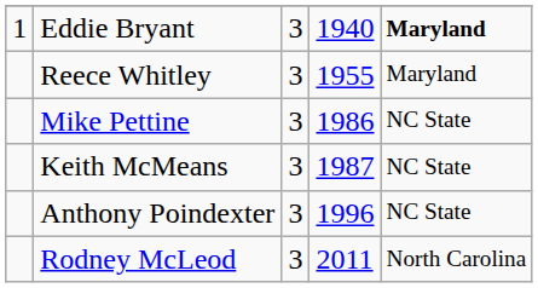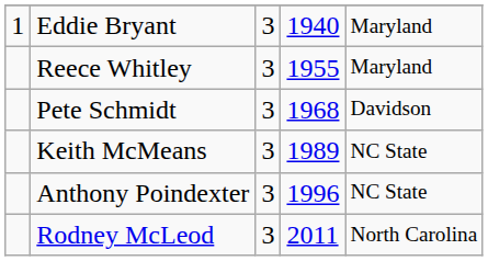 <table class="wikitable">
 <tr>
 </tr>
 <tr>
 <td>1</td>
 <td>Eddie Bryant</td>
 <td>3</td>
 <td><a href='#'>1940</a></td>
-<td style="font-size:80%;"><strong>Maryland</strong></td>
+<td style="font-size:80%;">Maryland</td>
 </tr>
 <tr>
 <td></td>
 <td>Reece Whitley</td>
 <td>3</td>
 <td><a href='#'>1955</a></td>
 <td style="font-size:80%;">Maryland</td>
 </tr>
 <tr>
 <td></td>
-<td><a href='#'>Mike Pettine</a></td>
+<td>Pete Schmidt</td>
 <td>3</td>
-<td><a href='#'>1986</a></td>
-<td style="font-size:80%;">NC State</td>
+<td><a href='#'>1968</a></td>
+<td style="font-size:80%;">Davidson</td>
 </tr>
 <tr>
 <td></td>
 <td>Keith McMeans</td>
 <td>3</td>
-<td><a href='#'>1987</a></td>
+<td><a href='#'>1989</a></td>
 <td style="font-size:80%;">NC State</td>
 </tr>
 <tr>
 <td></td>
 <td>Anthony Poindexter</td>
 <td>3</td>
 <td><a href='#'>1996</a></td>
 <td style="font-size:80%;">NC State</td>
 </tr>
 <tr>
 <td></td>
 <td><a href='#'>Rodney McLeod</a></td>
 <td>3</td>
 <td><a href='#'>2011</a></td>
 <td style="font-size:80%;">North Carolina</td>
 </tr>
 </table>
